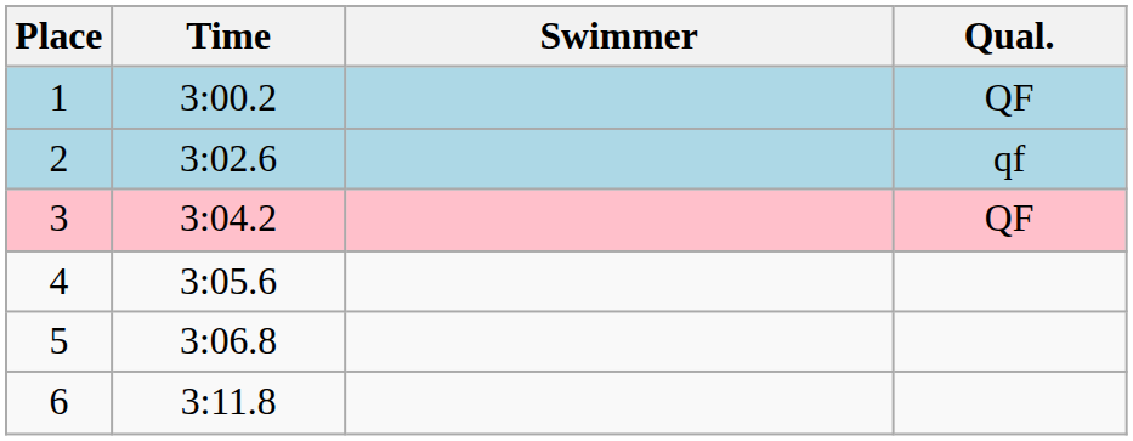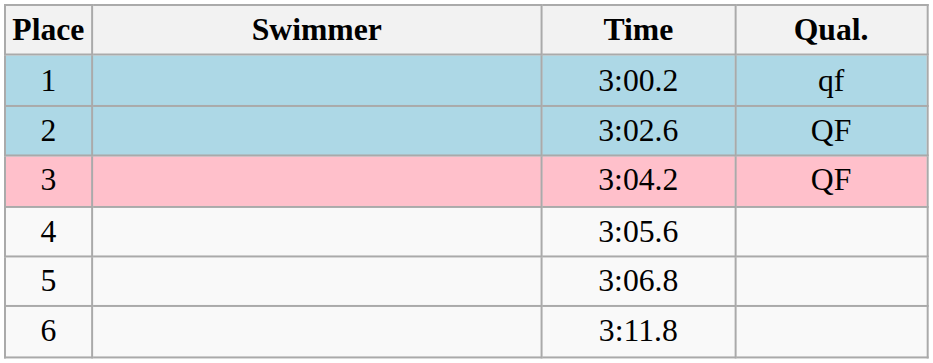 <table class=wikitable style="text-align:center">
 <tr>
 <th>Place</th>
+<th width=220>Swimmer</th>
 <th width=90>Time</th>
-<th width=220>Swimmer</th>
 <th width=90>Qual.</th>
 </tr>
 <tr bgcolor=lightblue>
 <td>1</td>
+<td align=left></td>
 <td>3:00.2</td>
-<td align=left></td>
-<td>QF</td>
+<td>qf</td>
 </tr>
 <tr bgcolor=lightblue>
 <td>2</td>
+<td align=left></td>
 <td>3:02.6</td>
-<td align=left></td>
-<td>qf</td>
+<td>QF</td>
 </tr>
 <tr bgcolor=pink>
 <td>3</td>
+<td align=left></td>
 <td>3:04.2</td>
-<td align=left></td>
 <td>QF</td>
 </tr>
 <tr>
 <td>4</td>
+<td align=left></td>
 <td>3:05.6</td>
-<td align=left></td>
 <td></td>
 </tr>
 <tr>
 <td>5</td>
+<td align=left></td>
 <td>3:06.8</td>
-<td align=left></td>
 <td></td>
 </tr>
 <tr>
 <td>6</td>
+<td align=left></td>
 <td>3:11.8</td>
-<td align=left></td>
 <td></td>
 </tr>
 </table>
